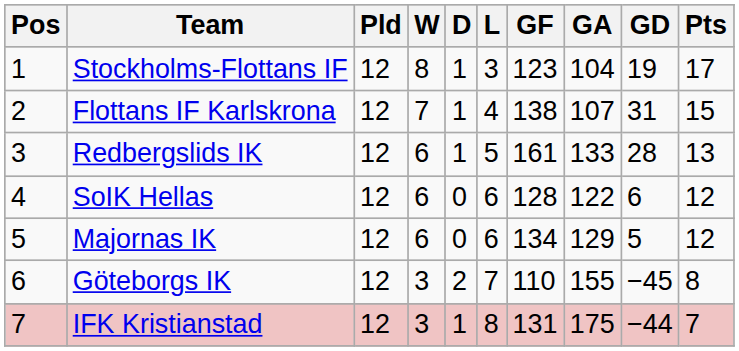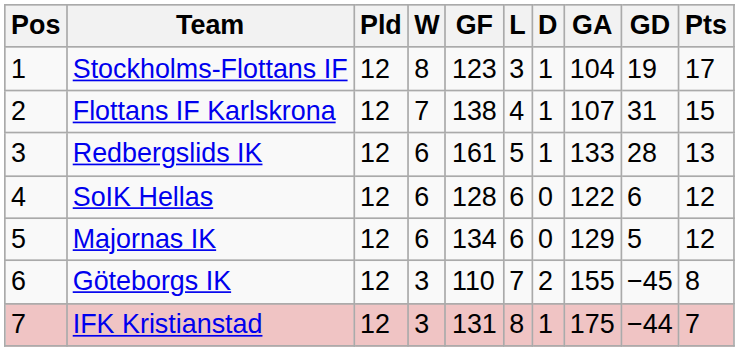 <table class="wikitable">
 <tr>
 <th><span>Pos</span></th>
 <th>Team</th>
 <th><span>Pld</span></th>
 <th><span>W</span></th>
+<th><span>GF</span></th>
+<th><span>L</span></th>
 <th><span>D</span></th>
-<th><span>L</span></th>
-<th><span>GF</span></th>
 <th><span>GA</span></th>
 <th><span>GD</span></th>
 <th><span>Pts</span></th>
 </tr>
 <tr>
 <td>1</td>
 <td><a href='#'>Stockholms-Flottans IF</a></td>
 <td>12</td>
 <td>8</td>
+<td>123</td>
+<td>3</td>
 <td>1</td>
-<td>3</td>
-<td>123</td>
 <td>104</td>
 <td>19</td>
 <td>17</td>
 </tr>
 <tr>
 <td>2</td>
 <td><a href='#'>Flottans IF Karlskrona</a></td>
 <td>12</td>
 <td>7</td>
+<td>138</td>
+<td>4</td>
 <td>1</td>
-<td>4</td>
-<td>138</td>
 <td>107</td>
 <td>31</td>
 <td>15</td>
 </tr>
 <tr>
 <td>3</td>
 <td><a href='#'>Redbergslids IK</a></td>
 <td>12</td>
 <td>6</td>
+<td>161</td>
+<td>5</td>
 <td>1</td>
-<td>5</td>
-<td>161</td>
 <td>133</td>
 <td>28</td>
 <td>13</td>
 </tr>
 <tr>
 <td>4</td>
 <td><a href='#'>SoIK Hellas</a></td>
 <td>12</td>
 <td>6</td>
+<td>128</td>
+<td>6</td>
 <td>0</td>
-<td>6</td>
-<td>128</td>
 <td>122</td>
 <td>6</td>
 <td>12</td>
 </tr>
 <tr>
 <td>5</td>
 <td><a href='#'>Majornas IK</a></td>
 <td>12</td>
 <td>6</td>
+<td>134</td>
+<td>6</td>
 <td>0</td>
-<td>6</td>
-<td>134</td>
 <td>129</td>
 <td>5</td>
 <td>12</td>
 </tr>
 <tr>
 <td>6</td>
 <td><a href='#'>Göteborgs IK</a></td>
 <td>12</td>
 <td>3</td>
+<td>110</td>
+<td>7</td>
 <td>2</td>
-<td>7</td>
-<td>110</td>
 <td>155</td>
 <td>−45</td>
 <td>8</td>
 </tr>
 <tr align="left" style="background:#f0c4c4;">
 <td>7</td>
 <td><a href='#'>IFK Kristianstad</a></td>
 <td>12</td>
 <td>3</td>
+<td>131</td>
+<td>8</td>
 <td>1</td>
-<td>8</td>
-<td>131</td>
 <td>175</td>
 <td>−44</td>
 <td>7</td>
 </tr>
 </table>
